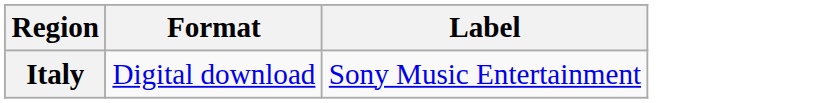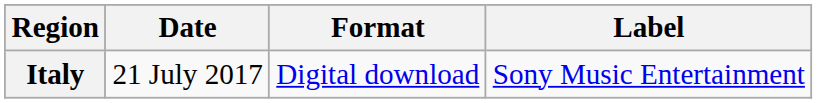 <table class="wikitable sortable plainrowheaders" style="text-align:center;">
 <tr>
 <th>Region</th>
+<th>Date</th>
 <th>Format</th>
 <th>Label</th>
 </tr>
 <tr>
 <th scope="row">Italy</th>
+<td>21 July 2017</td>
 <td><a href='#'>Digital download</a></td>
 <td><a href='#'>Sony Music Entertainment</a></td>
 </tr>
 </table>
